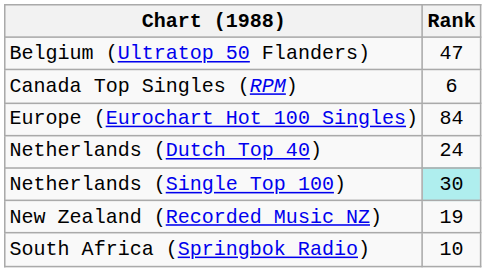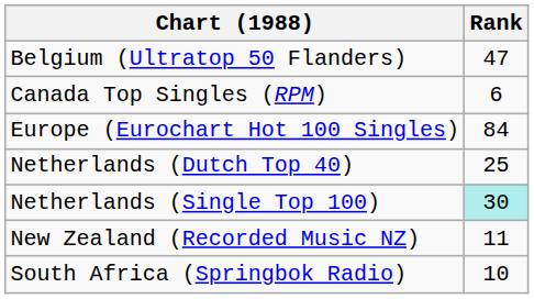 <table class="wikitable sortable">
 <tr>
 <th>Chart (1988)</th>
 <th>Rank</th>
 </tr>
 <tr>
 <td>Belgium (<a href='#'>Ultratop 50</a> Flanders)</td>
 <td align="center">47</td>
 </tr>
 <tr>
 <td>Canada Top Singles (<em><a href='#'>RPM</a></em>)</td>
 <td align="center">6</td>
 </tr>
 <tr>
 <td>Europe (<a href='#'>Eurochart Hot 100 Singles</a>)</td>
 <td align="center">84</td>
 </tr>
 <tr>
 <td>Netherlands (<a href='#'>Dutch Top 40</a>)</td>
-<td align="center">24</td>
+<td align="center">25</td>
 </tr>
 <tr>
 <td>Netherlands (<a href='#'>Single Top 100</a>)</td>
 <td align="center" style="background: paleturquoise;">30</td>
 </tr>
 <tr>
 <td>New Zealand (<a href='#'>Recorded Music NZ</a>)</td>
-<td align="center">19</td>
+<td align="center">11</td>
 </tr>
 <tr>
 <td>South Africa (<a href='#'>Springbok Radio</a>)</td>
 <td align="center">10</td>
 </tr>
 </table>
